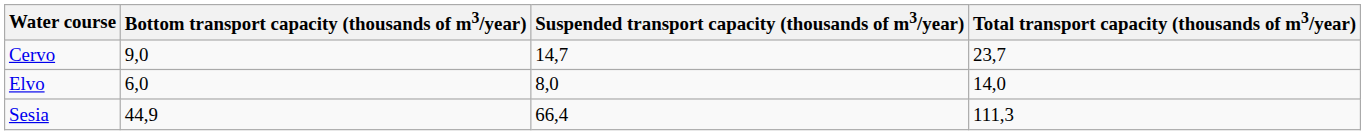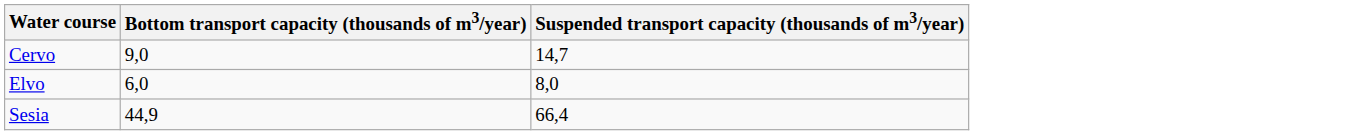 <table class="wikitable sortable">
 <tr>
 <th>Water course</th>
 <th>Bottom transport capacity (thousands of m<sup>3</sup>/year)</th>
 <th>Suspended transport capacity (thousands of m<sup>3</sup>/year)</th>
-<th>Total transport capacity (thousands of m<sup>3</sup>/year)</th>
 </tr>
 <tr>
 <td><a href='#'>Cervo</a></td>
 <td>9,0</td>
 <td>14,7</td>
-<td>23,7</td>
 </tr>
 <tr>
 <td><a href='#'>Elvo</a></td>
 <td>6,0</td>
 <td>8,0</td>
-<td>14,0</td>
 </tr>
 <tr>
 <td><a href='#'>Sesia</a></td>
 <td>44,9</td>
 <td>66,4</td>
-<td>111,3</td>
 </tr>
 </table>
